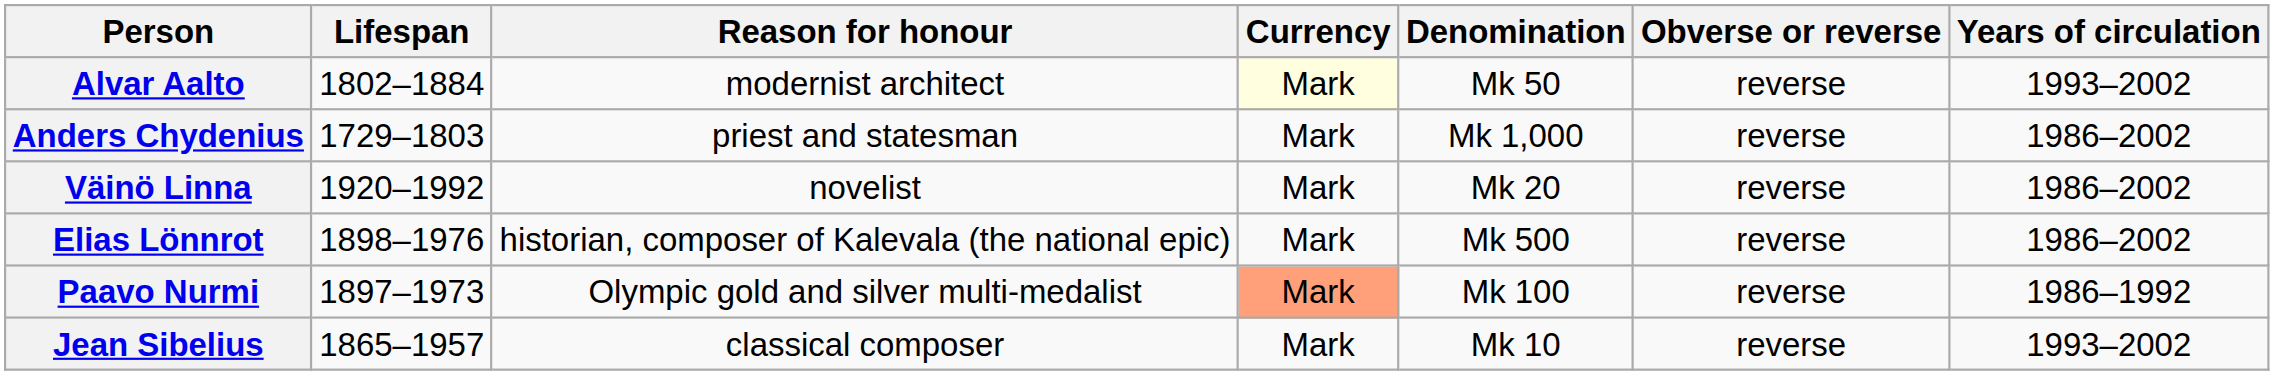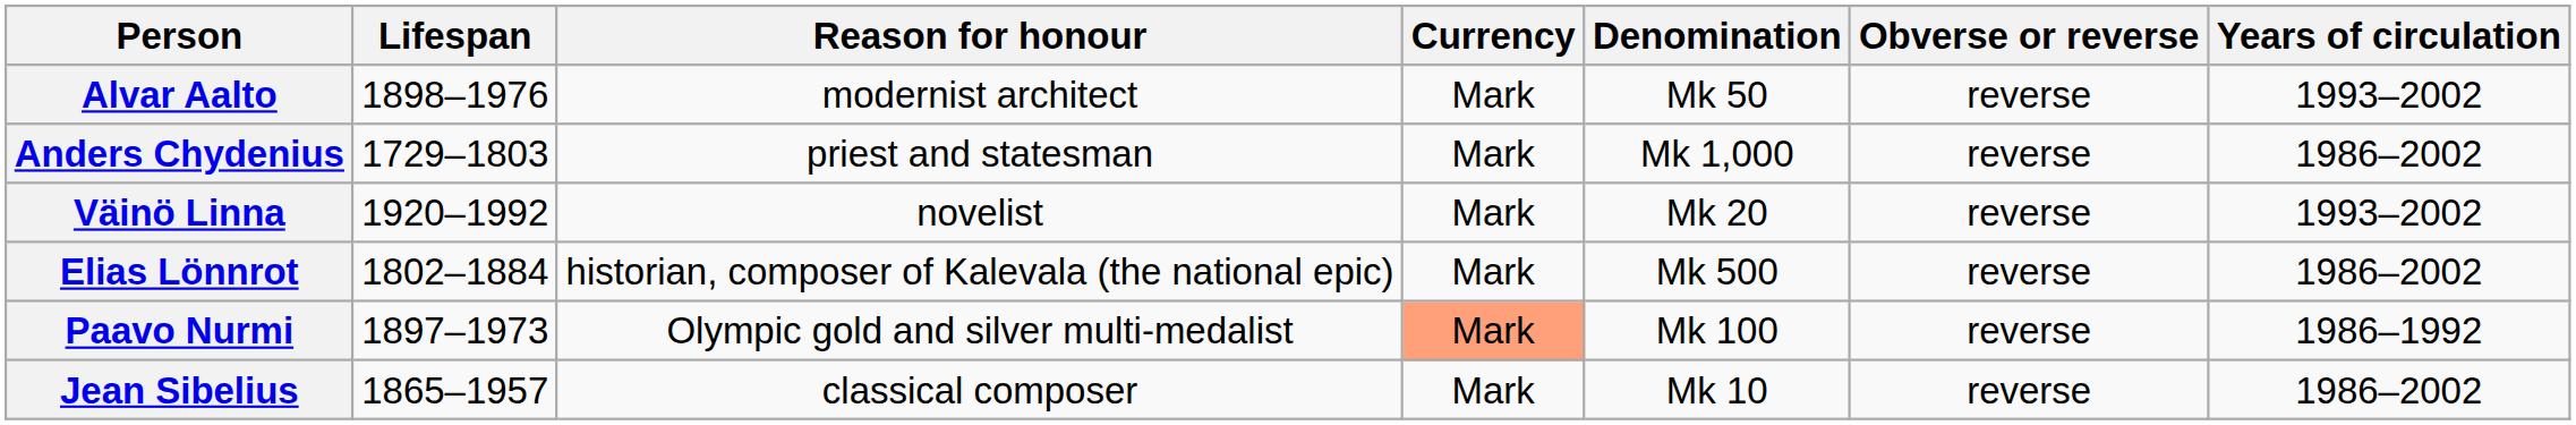 <table class="wikitable" style="font-size:95%; text-align:center;">
 <tr>
 <th>Person</th>
 <th>Lifespan</th>
 <th>Reason for honour</th>
 <th>Currency</th>
 <th>Denomination</th>
 <th>Obverse or reverse</th>
 <th>Years of circulation</th>
 </tr>
 <tr>
 <th><a href='#'>Alvar Aalto</a></th>
-<td>1802–1884</td>
+<td>1898–1976</td>
 <td>modernist architect</td>
-<td style="background: lightyellow;">Mark</td>
+<td>Mark</td>
 <td>Mk 50</td>
 <td>reverse</td>
 <td>1993–2002</td>
 </tr>
 <tr>
 <th><a href='#'>Anders Chydenius</a></th>
 <td>1729–1803</td>
 <td>priest and statesman</td>
 <td>Mark</td>
 <td>Mk 1,000</td>
 <td>reverse</td>
 <td>1986–2002</td>
 </tr>
 <tr>
 <th><a href='#'>Väinö Linna</a></th>
 <td>1920–1992</td>
 <td>novelist</td>
 <td>Mark</td>
 <td>Mk 20</td>
 <td>reverse</td>
-<td>1986–2002</td>
+<td>1993–2002</td>
 </tr>
 <tr>
 <th><a href='#'>Elias Lönnrot</a></th>
-<td>1898–1976</td>
+<td>1802–1884</td>
 <td>historian, composer of Kalevala (the national epic)</td>
 <td>Mark</td>
 <td>Mk 500</td>
 <td>reverse</td>
 <td>1986–2002</td>
 </tr>
 <tr>
 <th><a href='#'>Paavo Nurmi</a></th>
 <td>1897–1973</td>
 <td>Olympic gold and silver multi-medalist</td>
 <td style="background: lightsalmon;">Mark</td>
 <td>Mk 100</td>
 <td>reverse</td>
 <td>1986–1992</td>
 </tr>
 <tr>
 <th><a href='#'>Jean Sibelius</a></th>
 <td>1865–1957</td>
 <td>classical composer</td>
 <td>Mark</td>
 <td>Mk 10</td>
 <td>reverse</td>
-<td>1993–2002</td>
+<td>1986–2002</td>
 </tr>
 </table>
